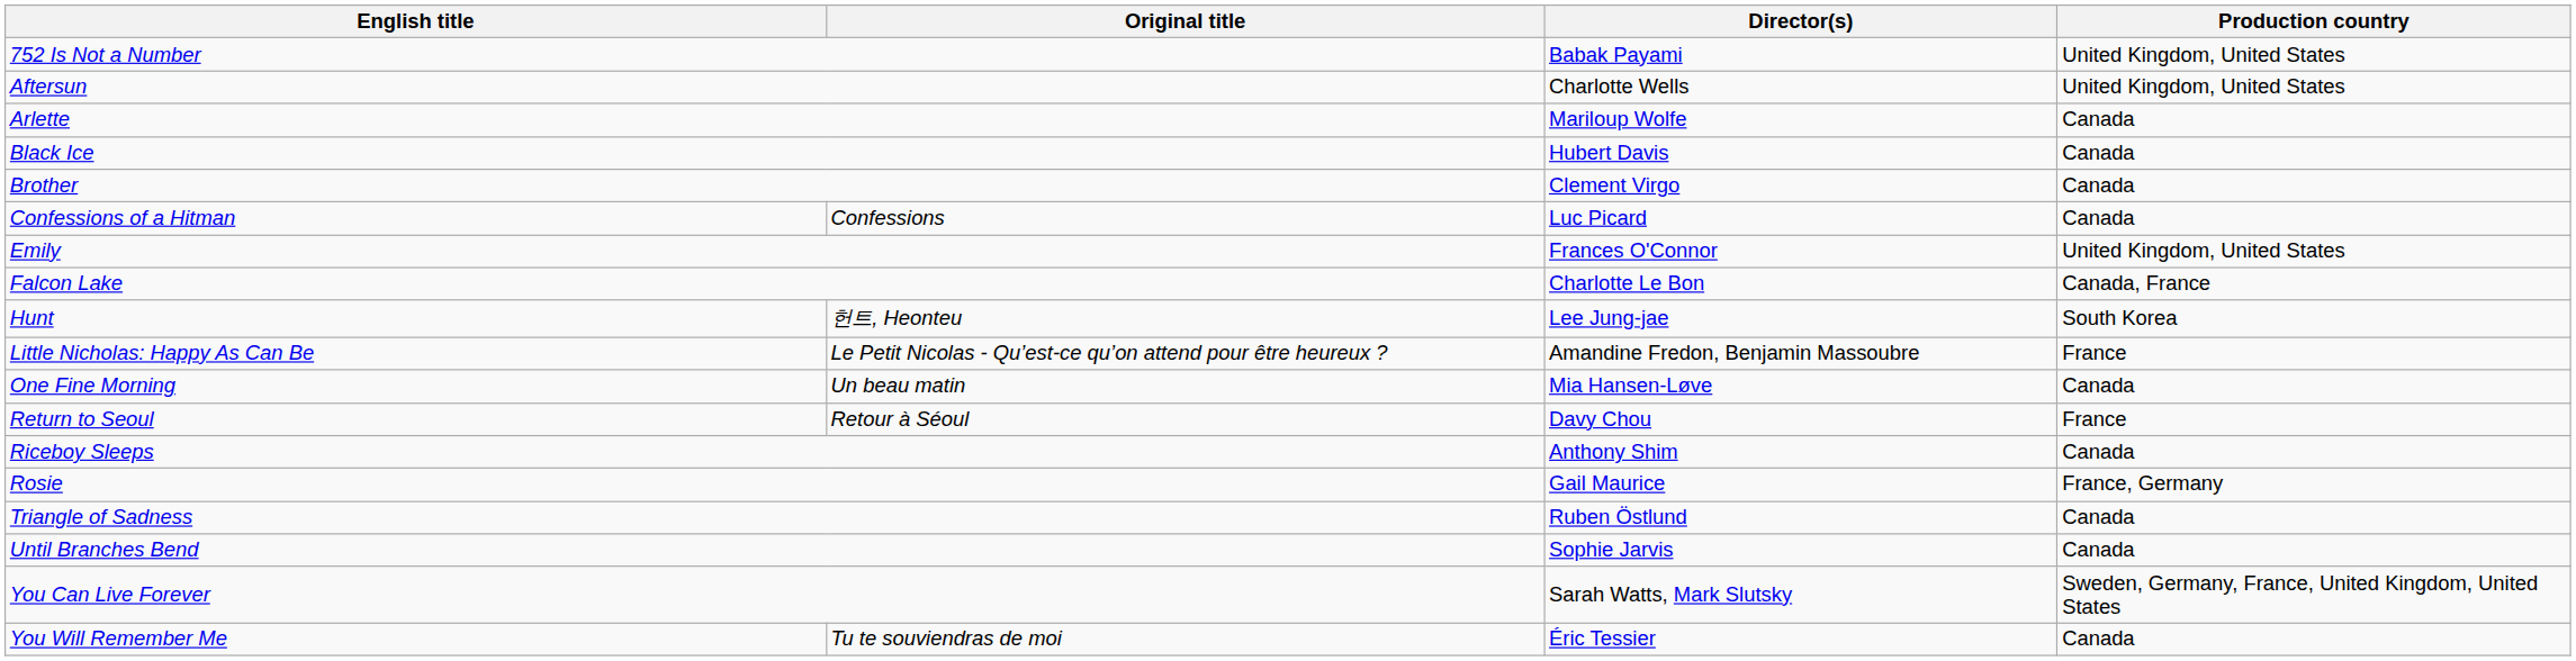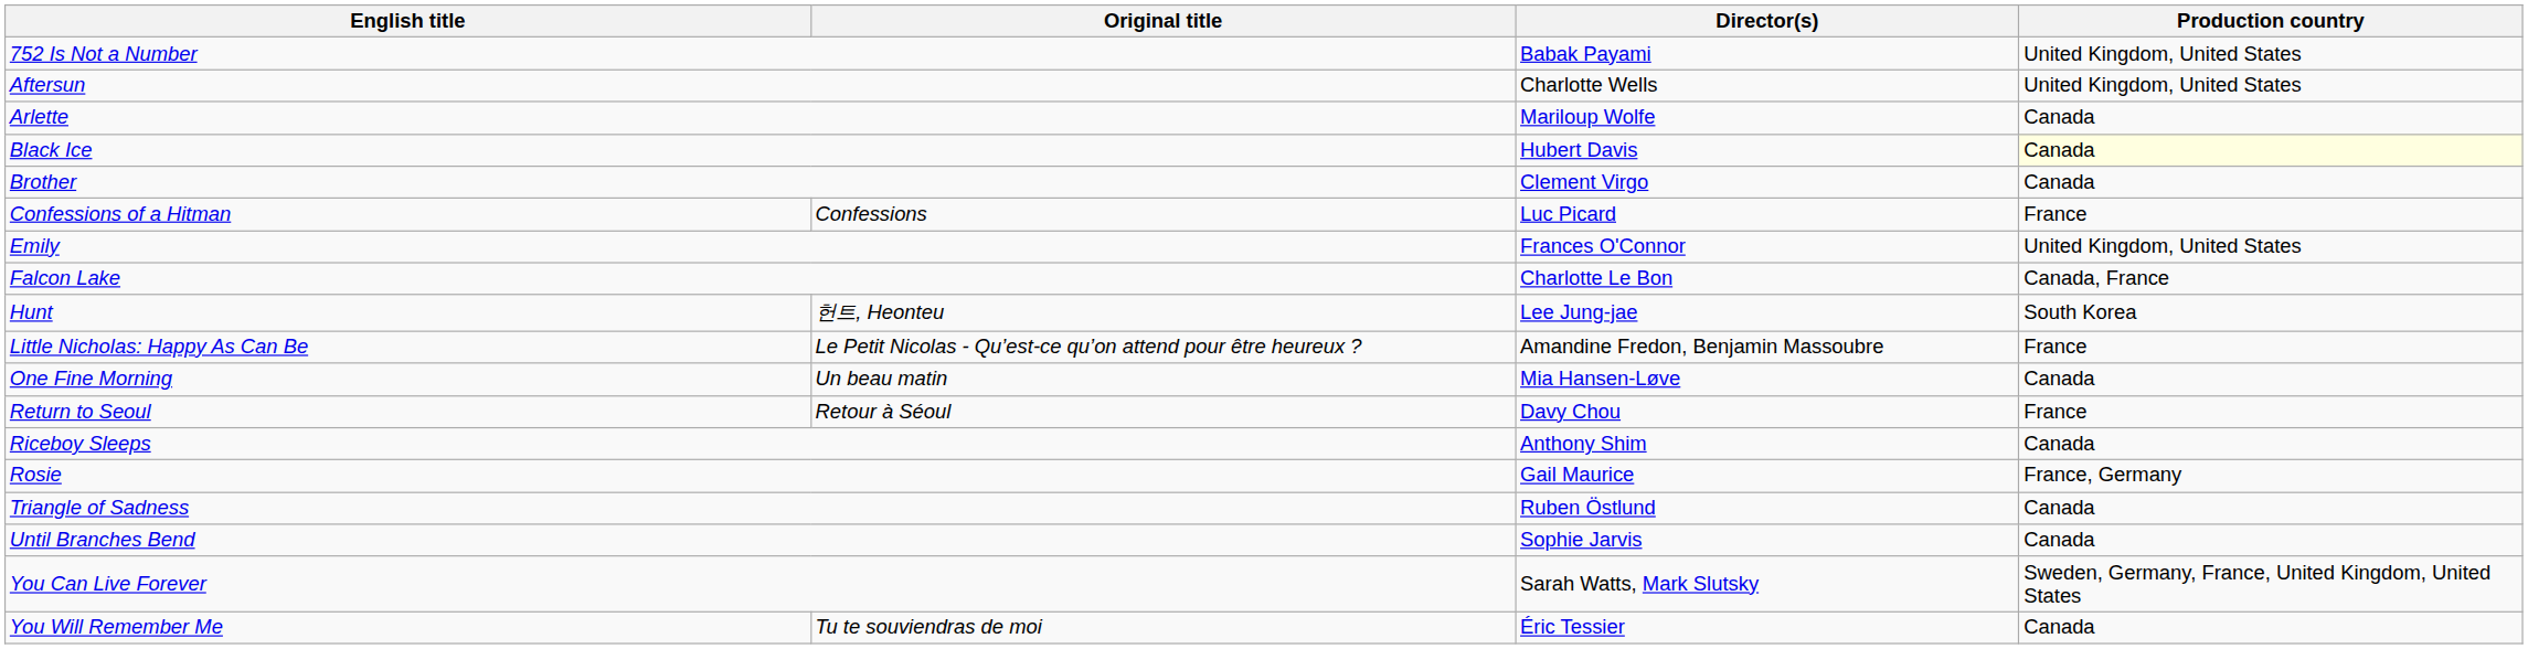 <table class="wikitable" width=100%>
 <tr>
 <th scope="col" width="32%">English title</th>
 <th scope="col" width="28%">Original title</th>
 <th scope="col" width="20%">Director(s)</th>
 <th scope="col" width="20%">Production country</th>
 </tr>
 <tr>
 <td colspan=2><em><a href='#'>752 Is Not a Number</a></em></td>
 <td><a href='#'>Babak Payami</a></td>
 <td>United Kingdom, United States</td>
 </tr>
 <tr>
 <td colspan=2><em><a href='#'>Aftersun</a></em></td>
 <td>Charlotte Wells</td>
 <td>United Kingdom, United States</td>
 </tr>
 <tr>
 <td colspan=2><em><a href='#'>Arlette</a></em></td>
 <td><a href='#'>Mariloup Wolfe</a></td>
 <td>Canada</td>
 </tr>
 <tr>
 <td colspan=2><em><a href='#'>Black Ice</a></em></td>
 <td><a href='#'>Hubert Davis</a></td>
-<td>Canada</td>
+<td style="background: lightyellow;">Canada</td>
 </tr>
 <tr>
 <td colspan=2><em><a href='#'>Brother</a></em></td>
 <td><a href='#'>Clement Virgo</a></td>
 <td>Canada</td>
 </tr>
 <tr>
 <td><em><a href='#'>Confessions of a Hitman</a></em></td>
 <td><em>Confessions</em></td>
 <td><a href='#'>Luc Picard</a></td>
-<td>Canada</td>
+<td>France</td>
 </tr>
 <tr>
 <td colspan=2><em><a href='#'>Emily</a></em></td>
 <td><a href='#'>Frances O'Connor</a></td>
 <td>United Kingdom, United States</td>
 </tr>
 <tr>
 <td colspan=2><em><a href='#'>Falcon Lake</a></em></td>
 <td><a href='#'>Charlotte Le Bon</a></td>
 <td>Canada, France</td>
 </tr>
 <tr>
 <td><em><a href='#'>Hunt</a></em></td>
 <td><em>헌트, Heonteu</em></td>
 <td><a href='#'>Lee Jung-jae</a></td>
 <td>South Korea</td>
 </tr>
 <tr>
 <td><em><a href='#'>Little Nicholas: Happy As Can Be</a></em></td>
 <td><em>Le Petit Nicolas - Qu’est-ce qu’on attend pour être heureux ?</em></td>
 <td>Amandine Fredon, Benjamin Massoubre</td>
 <td>France</td>
 </tr>
 <tr>
 <td><em><a href='#'>One Fine Morning</a></em></td>
 <td><em>Un beau matin</em></td>
 <td><a href='#'>Mia Hansen-Løve</a></td>
 <td>Canada</td>
 </tr>
 <tr>
 <td><em><a href='#'>Return to Seoul</a></em></td>
 <td><em>Retour à Séoul</em></td>
 <td><a href='#'>Davy Chou</a></td>
 <td>France</td>
 </tr>
 <tr>
 <td colspan=2><em><a href='#'>Riceboy Sleeps</a></em></td>
 <td><a href='#'>Anthony Shim</a></td>
 <td>Canada</td>
 </tr>
 <tr>
 <td colspan=2><em><a href='#'>Rosie</a></em></td>
 <td><a href='#'>Gail Maurice</a></td>
 <td>France, Germany</td>
 </tr>
 <tr>
 <td colspan=2><em><a href='#'>Triangle of Sadness</a></em></td>
 <td><a href='#'>Ruben Östlund</a></td>
 <td>Canada</td>
 </tr>
 <tr>
 <td colspan=2><em><a href='#'>Until Branches Bend</a></em></td>
 <td><a href='#'>Sophie Jarvis</a></td>
 <td>Canada</td>
 </tr>
 <tr>
 <td colspan=2><em><a href='#'>You Can Live Forever</a></em></td>
 <td>Sarah Watts, <a href='#'>Mark Slutsky</a></td>
 <td>Sweden, Germany, France, United Kingdom, United States</td>
 </tr>
 <tr>
 <td><em><a href='#'>You Will Remember Me</a></em></td>
 <td><em>Tu te souviendras de moi</em></td>
 <td><a href='#'>Éric Tessier</a></td>
 <td>Canada</td>
 </tr>
 </table>
